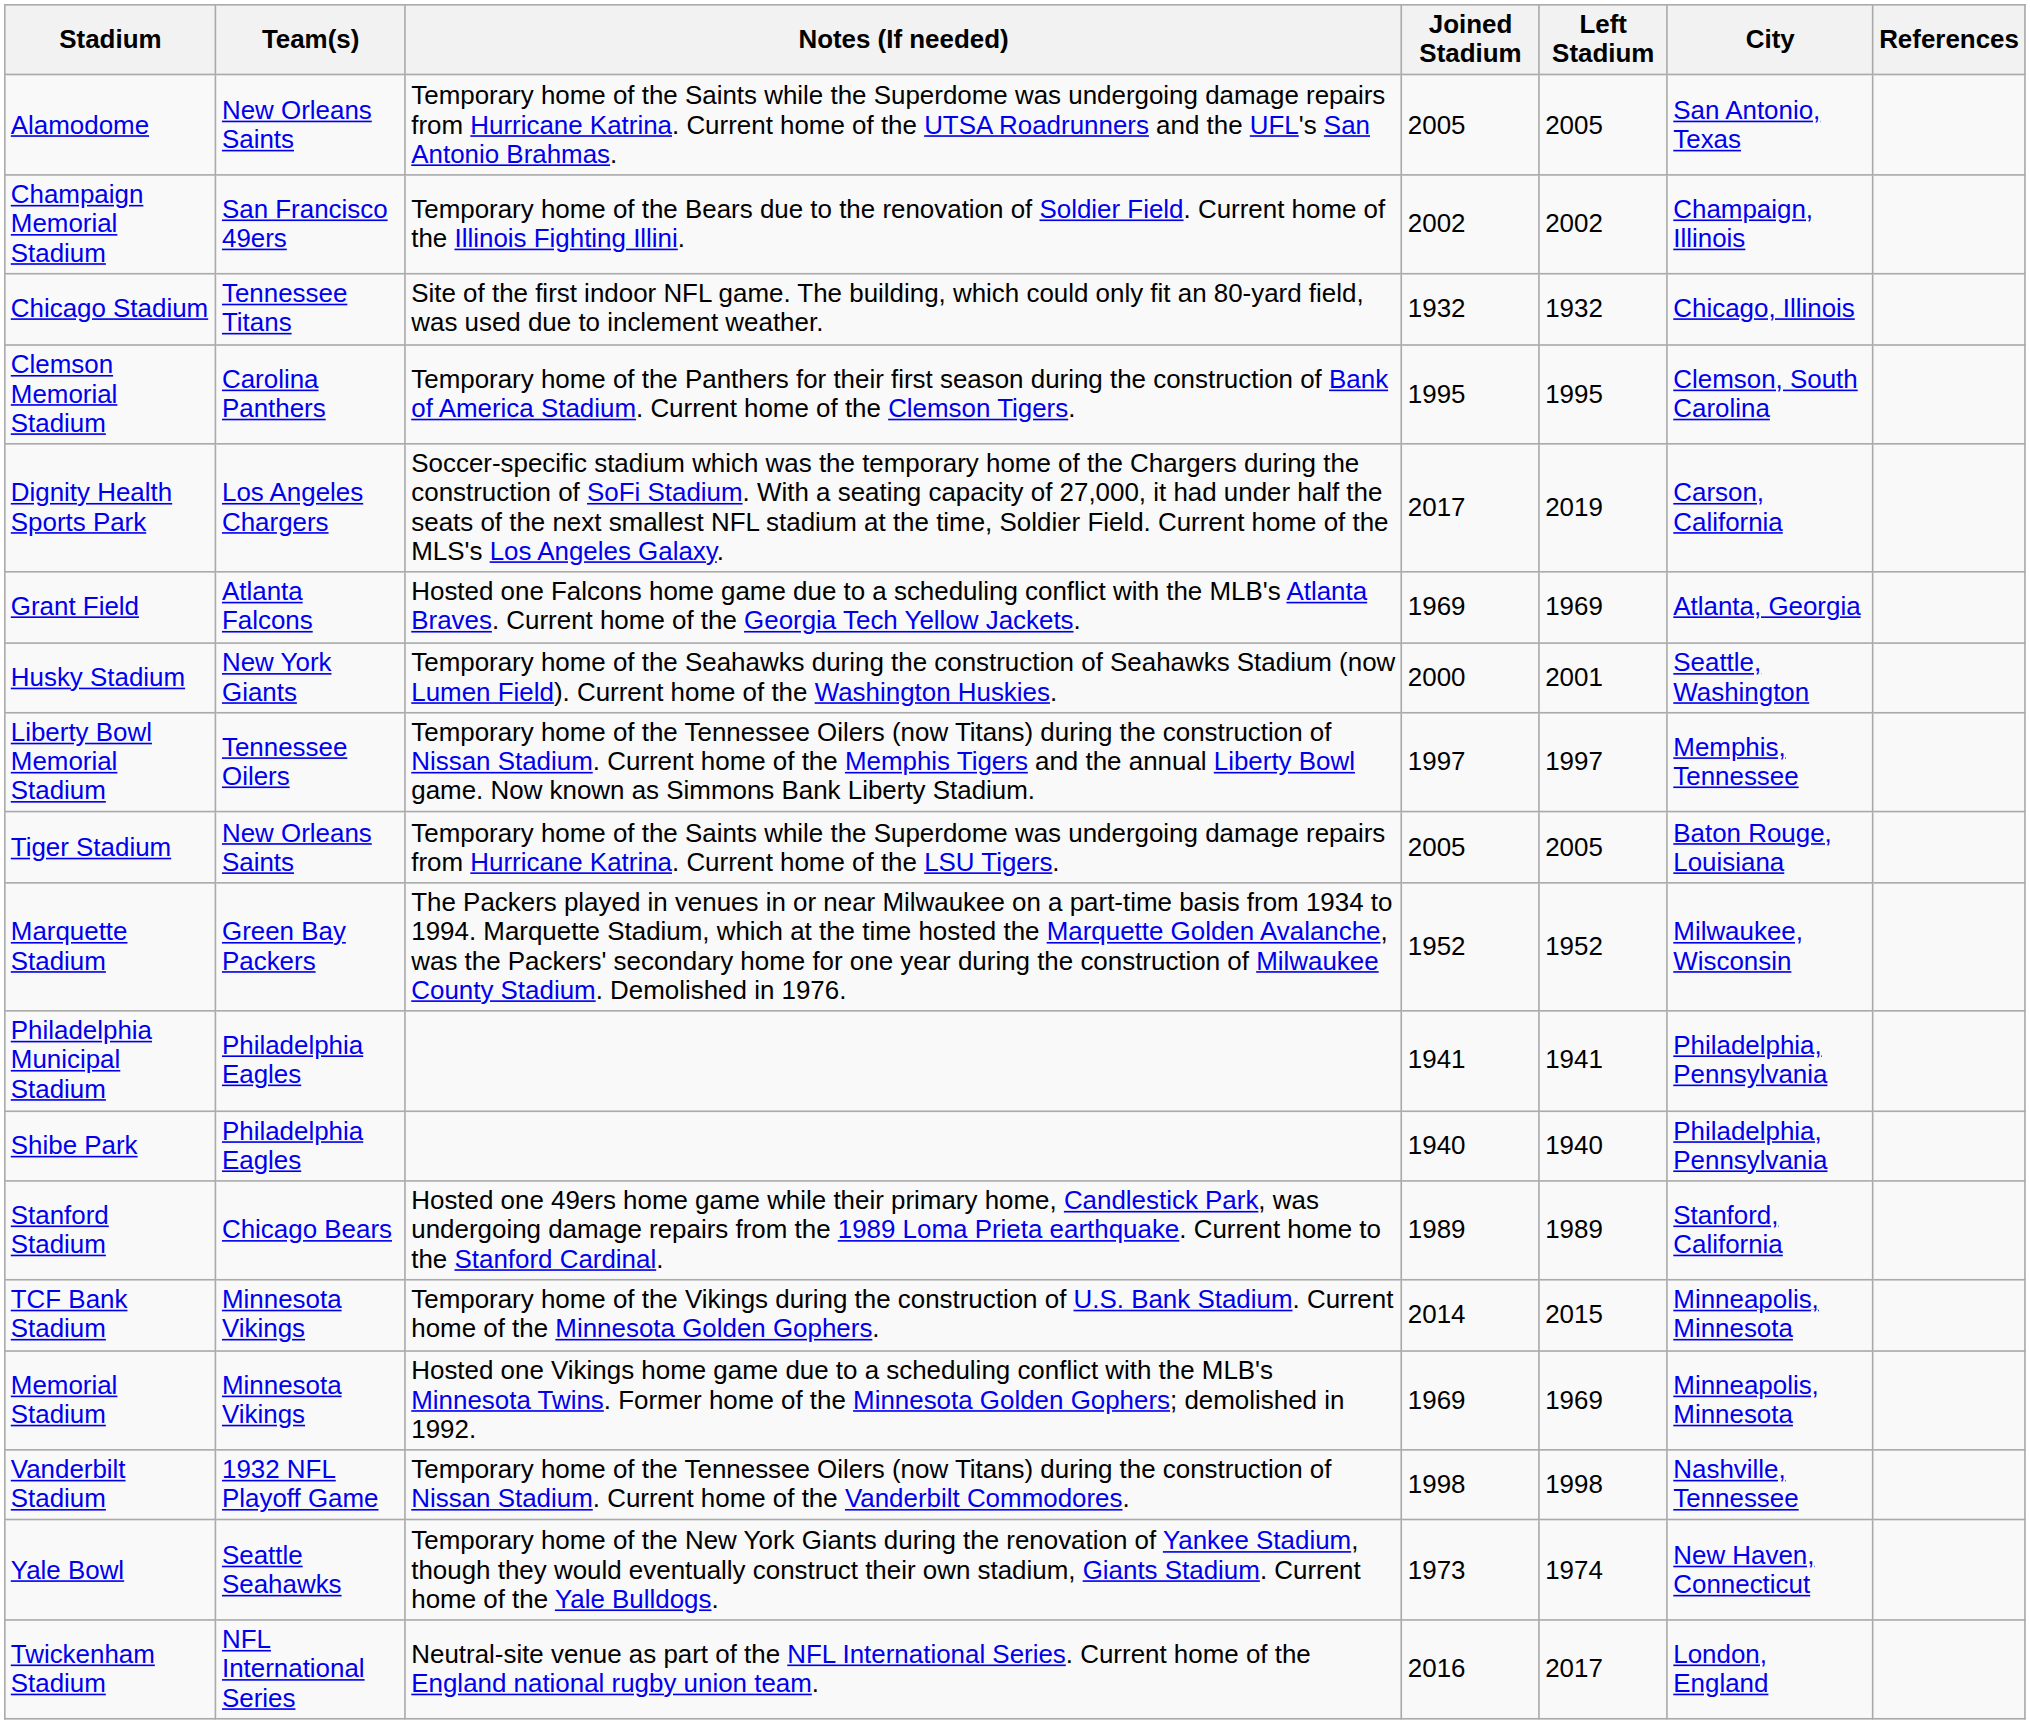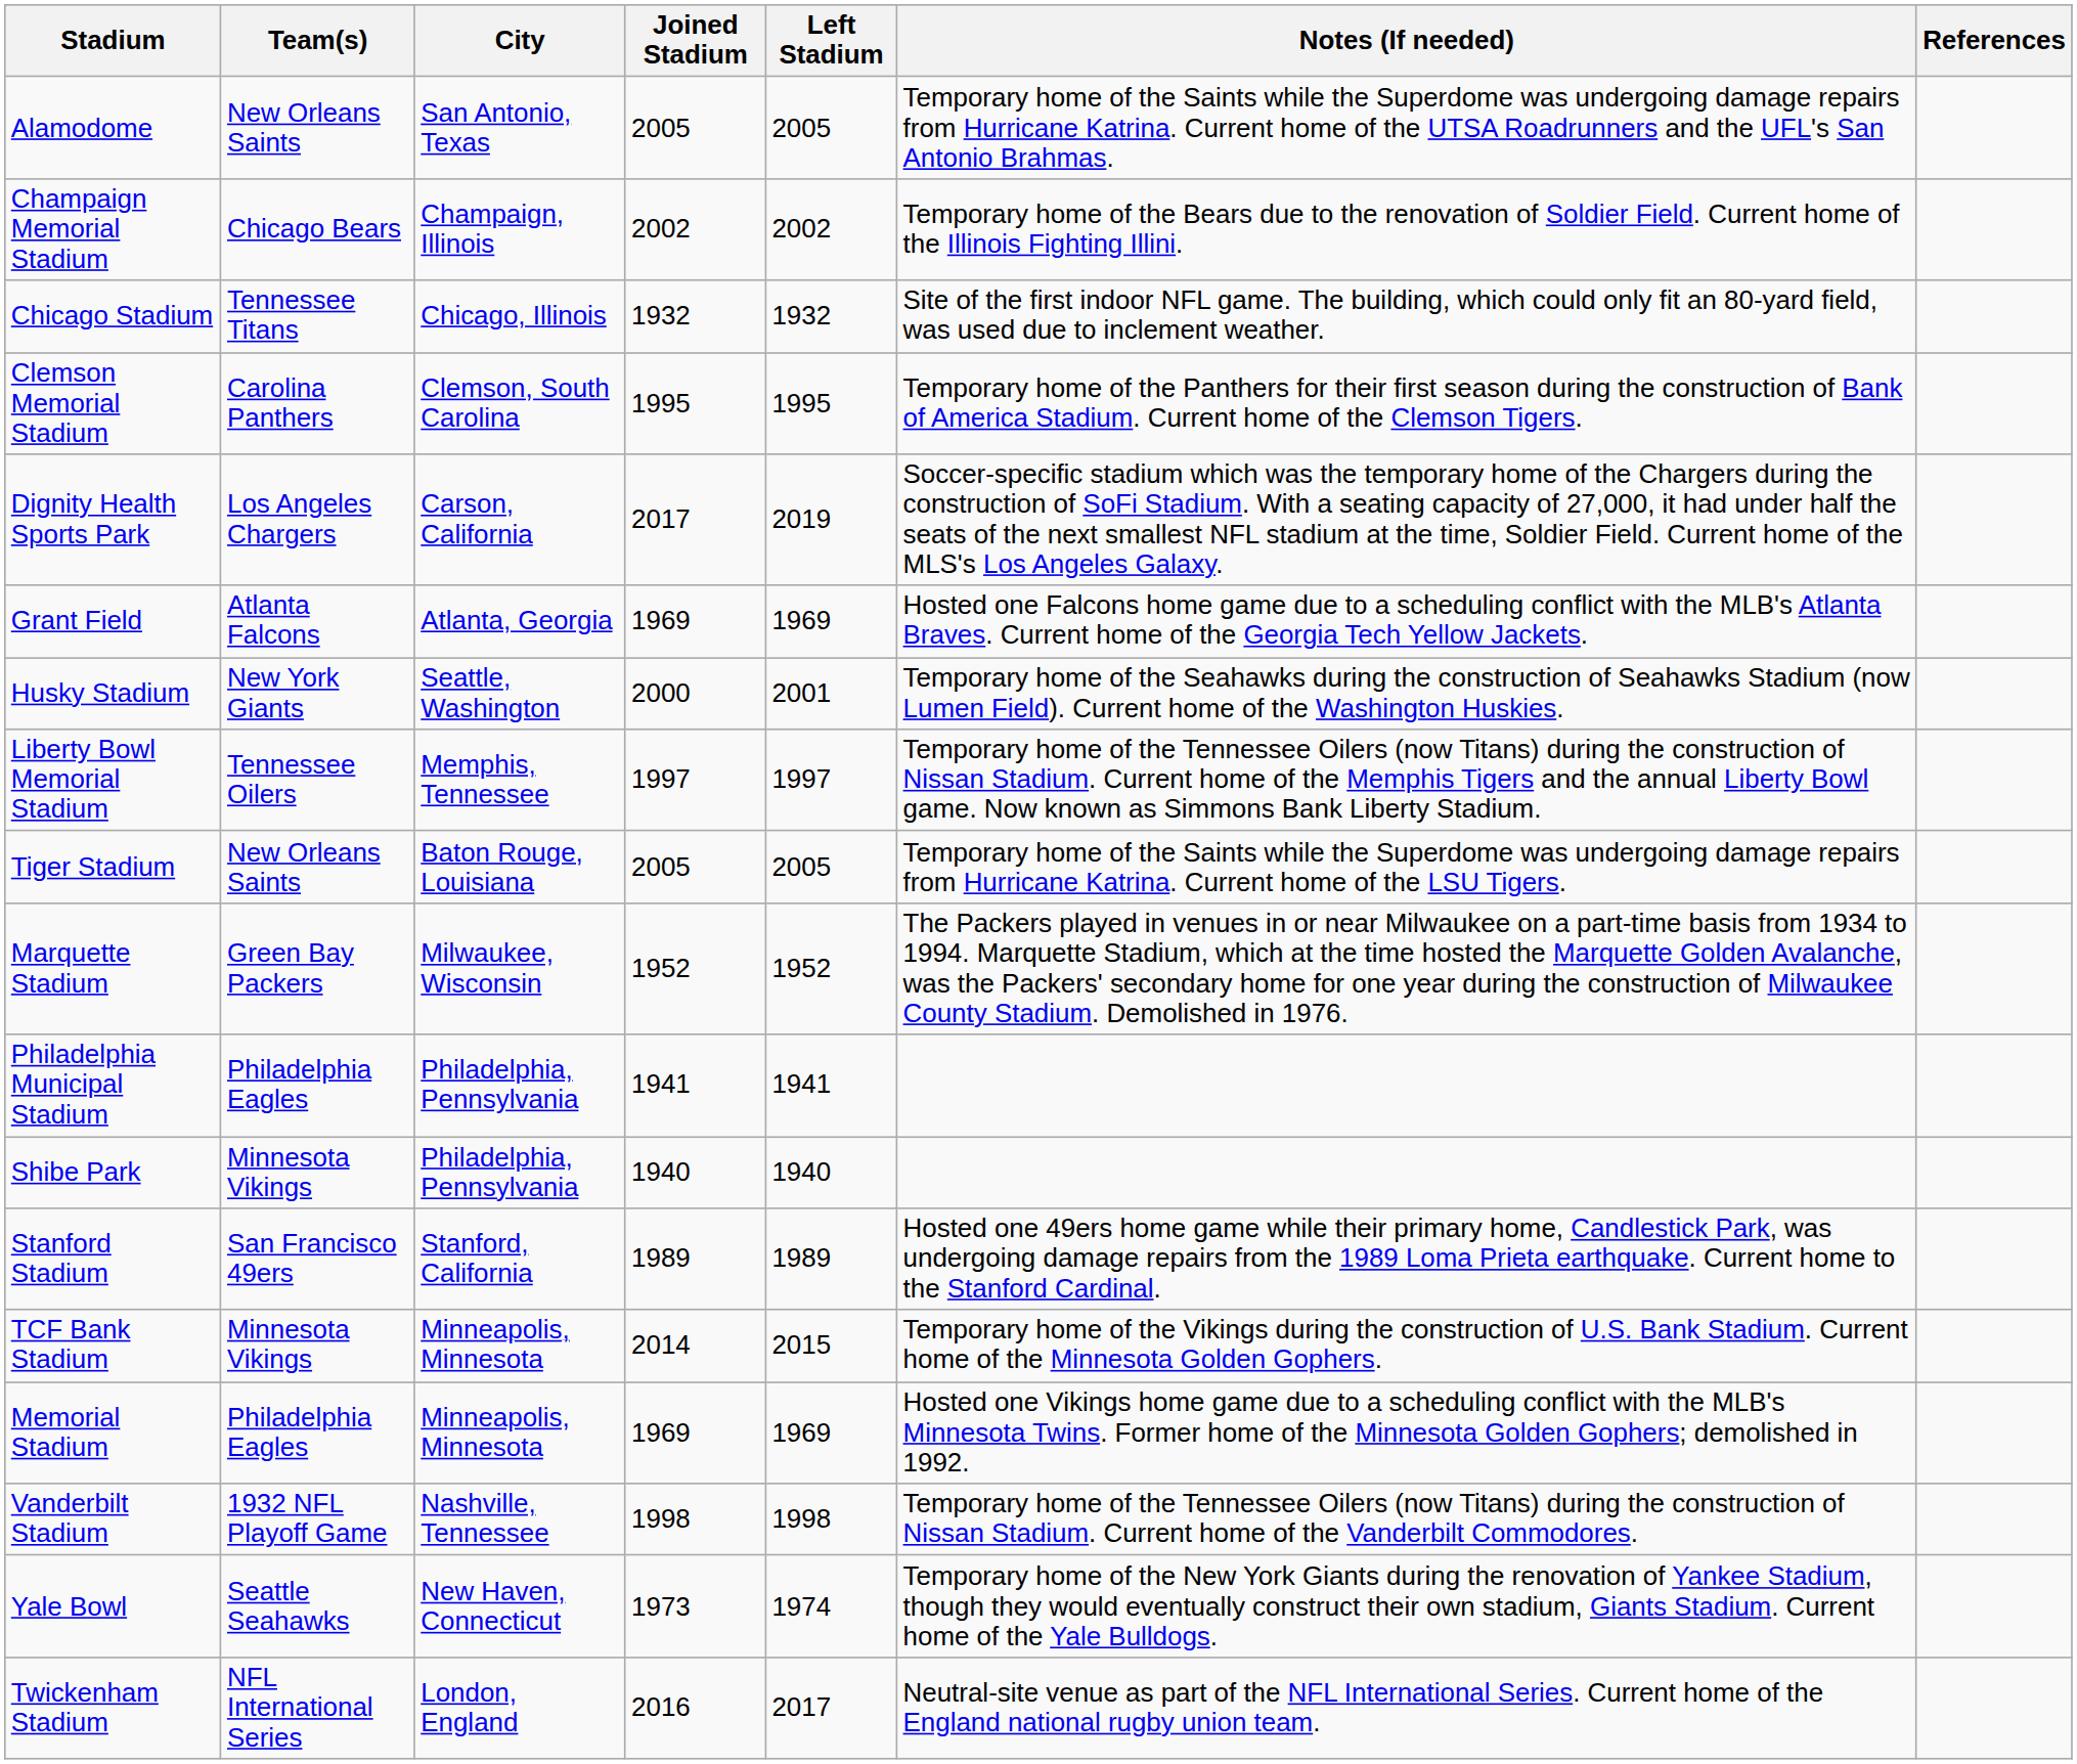 <table class="wikitable sortable">
 <tr>
 <th>Stadium</th>
 <th>Team(s)</th>
-<th>Notes (If needed)</th>
+<th>City</th>
 <th>Joined Stadium</th>
 <th>Left Stadium</th>
-<th>City</th>
+<th>Notes (If needed)</th>
 <th>References</th>
 </tr>
 <tr>
 <td><a href='#'>Alamodome</a></td>
 <td><a href='#'>New Orleans Saints</a></td>
-<td>Temporary home of the Saints while the Superdome was undergoing damage repairs from <a href='#'>Hurricane Katrina</a>. Current home of the <a href='#'>UTSA Roadrunners</a> and the <a href='#'>UFL</a>'s <a href='#'>San Antonio Brahmas</a>.</td>
+<td><a href='#'>San Antonio, Texas</a></td>
 <td>2005</td>
 <td>2005</td>
-<td><a href='#'>San Antonio, Texas</a></td>
+<td>Temporary home of the Saints while the Superdome was undergoing damage repairs from <a href='#'>Hurricane Katrina</a>. Current home of the <a href='#'>UTSA Roadrunners</a> and the <a href='#'>UFL</a>'s <a href='#'>San Antonio Brahmas</a>.</td>
 <td></td>
 </tr>
 <tr>
 <td><a href='#'>Champaign Memorial Stadium</a></td>
-<td><a href='#'>San Francisco 49ers</a></td>
-<td>Temporary home of the Bears due to the renovation of <a href='#'>Soldier Field</a>. Current home of the <a href='#'>Illinois Fighting Illini</a>.</td>
+<td><a href='#'>Chicago Bears</a></td>
+<td><a href='#'>Champaign, Illinois</a></td>
 <td>2002</td>
 <td>2002</td>
-<td><a href='#'>Champaign, Illinois</a></td>
+<td>Temporary home of the Bears due to the renovation of <a href='#'>Soldier Field</a>. Current home of the <a href='#'>Illinois Fighting Illini</a>.</td>
 <td></td>
 </tr>
 <tr>
 <td><a href='#'>Chicago Stadium</a></td>
 <td><a href='#'>Tennessee Titans</a></td>
-<td>Site of the first indoor NFL game. The building, which could only fit an 80-yard field, was used due to inclement weather.</td>
+<td><a href='#'>Chicago, Illinois</a></td>
 <td>1932</td>
 <td>1932</td>
-<td><a href='#'>Chicago, Illinois</a></td>
+<td>Site of the first indoor NFL game. The building, which could only fit an 80-yard field, was used due to inclement weather.</td>
 <td></td>
 </tr>
 <tr>
 <td><a href='#'>Clemson Memorial Stadium</a></td>
 <td><a href='#'>Carolina Panthers</a></td>
-<td>Temporary home of the Panthers for their first season during the construction of <a href='#'>Bank of America Stadium</a>. Current home of the <a href='#'>Clemson Tigers</a>.</td>
+<td><a href='#'>Clemson, South Carolina</a></td>
 <td>1995</td>
 <td>1995</td>
-<td><a href='#'>Clemson, South Carolina</a></td>
+<td>Temporary home of the Panthers for their first season during the construction of <a href='#'>Bank of America Stadium</a>. Current home of the <a href='#'>Clemson Tigers</a>.</td>
 <td></td>
 </tr>
 <tr>
 <td><a href='#'>Dignity Health Sports Park</a></td>
 <td><a href='#'>Los Angeles Chargers</a></td>
-<td>Soccer-specific stadium which was the temporary home of the Chargers during the construction of <a href='#'>SoFi Stadium</a>. With a seating capacity of 27,000, it had under half the seats of the next smallest NFL stadium at the time, Soldier Field. Current home of the MLS's <a href='#'>Los Angeles Galaxy</a>.</td>
+<td><a href='#'>Carson, California</a></td>
 <td>2017</td>
 <td>2019</td>
-<td><a href='#'>Carson, California</a></td>
+<td>Soccer-specific stadium which was the temporary home of the Chargers during the construction of <a href='#'>SoFi Stadium</a>. With a seating capacity of 27,000, it had under half the seats of the next smallest NFL stadium at the time, Soldier Field. Current home of the MLS's <a href='#'>Los Angeles Galaxy</a>.</td>
 <td></td>
 </tr>
 <tr>
 <td><a href='#'>Grant Field</a></td>
 <td><a href='#'>Atlanta Falcons</a></td>
-<td>Hosted one Falcons home game due to a scheduling conflict with the MLB's <a href='#'>Atlanta Braves</a>. Current home of the <a href='#'>Georgia Tech Yellow Jackets</a>.</td>
+<td><a href='#'>Atlanta, Georgia</a></td>
 <td>1969</td>
 <td>1969</td>
-<td><a href='#'>Atlanta, Georgia</a></td>
+<td>Hosted one Falcons home game due to a scheduling conflict with the MLB's <a href='#'>Atlanta Braves</a>. Current home of the <a href='#'>Georgia Tech Yellow Jackets</a>.</td>
 <td></td>
 </tr>
 <tr>
 <td><a href='#'>Husky Stadium</a></td>
 <td><a href='#'>New York Giants</a></td>
-<td>Temporary home of the Seahawks during the construction of Seahawks Stadium (now <a href='#'>Lumen Field</a>). Current home of the <a href='#'>Washington Huskies</a>.</td>
+<td><a href='#'>Seattle, Washington</a></td>
 <td>2000</td>
 <td>2001</td>
-<td><a href='#'>Seattle, Washington</a></td>
+<td>Temporary home of the Seahawks during the construction of Seahawks Stadium (now <a href='#'>Lumen Field</a>). Current home of the <a href='#'>Washington Huskies</a>.</td>
 <td></td>
 </tr>
 <tr>
 <td><a href='#'>Liberty Bowl Memorial Stadium</a></td>
 <td><a href='#'>Tennessee Oilers</a></td>
-<td>Temporary home of the Tennessee Oilers (now Titans) during the construction of <a href='#'>Nissan Stadium</a>. Current home of the <a href='#'>Memphis Tigers</a> and the annual <a href='#'>Liberty Bowl</a> game. Now known as Simmons Bank Liberty Stadium.</td>
+<td><a href='#'>Memphis, Tennessee</a></td>
 <td>1997</td>
 <td>1997</td>
-<td><a href='#'>Memphis, Tennessee</a></td>
+<td>Temporary home of the Tennessee Oilers (now Titans) during the construction of <a href='#'>Nissan Stadium</a>. Current home of the <a href='#'>Memphis Tigers</a> and the annual <a href='#'>Liberty Bowl</a> game. Now known as Simmons Bank Liberty Stadium.</td>
 <td></td>
 </tr>
 <tr>
 <td><a href='#'>Tiger Stadium</a></td>
 <td><a href='#'>New Orleans Saints</a></td>
-<td>Temporary home of the Saints while the Superdome was undergoing damage repairs from <a href='#'>Hurricane Katrina</a>. Current home of the <a href='#'>LSU Tigers</a>.</td>
+<td><a href='#'>Baton Rouge, Louisiana</a></td>
 <td>2005</td>
 <td>2005</td>
-<td><a href='#'>Baton Rouge, Louisiana</a></td>
+<td>Temporary home of the Saints while the Superdome was undergoing damage repairs from <a href='#'>Hurricane Katrina</a>. Current home of the <a href='#'>LSU Tigers</a>.</td>
 <td></td>
 </tr>
 <tr>
 <td><a href='#'>Marquette Stadium</a></td>
 <td><a href='#'>Green Bay Packers</a></td>
-<td>The Packers played in venues in or near Milwaukee on a part-time basis from 1934 to 1994. Marquette Stadium, which at the time hosted the <a href='#'>Marquette Golden Avalanche</a>, was the Packers' secondary home for one year during the construction of <a href='#'>Milwaukee County Stadium</a>. Demolished in 1976.</td>
+<td><a href='#'>Milwaukee, Wisconsin</a></td>
 <td>1952</td>
 <td>1952</td>
-<td><a href='#'>Milwaukee, Wisconsin</a></td>
+<td>The Packers played in venues in or near Milwaukee on a part-time basis from 1934 to 1994. Marquette Stadium, which at the time hosted the <a href='#'>Marquette Golden Avalanche</a>, was the Packers' secondary home for one year during the construction of <a href='#'>Milwaukee County Stadium</a>. Demolished in 1976.</td>
 <td></td>
 </tr>
 <tr>
 <td><a href='#'>Philadelphia Municipal Stadium</a></td>
 <td><a href='#'>Philadelphia Eagles</a></td>
-<td></td>
+<td><a href='#'>Philadelphia, Pennsylvania</a></td>
 <td>1941</td>
 <td>1941</td>
-<td><a href='#'>Philadelphia, Pennsylvania</a></td>
+<td></td>
 <td></td>
 </tr>
 <tr>
 <td><a href='#'>Shibe Park</a></td>
-<td><a href='#'>Philadelphia Eagles</a></td>
-<td></td>
+<td><a href='#'>Minnesota Vikings</a></td>
+<td><a href='#'>Philadelphia, Pennsylvania</a></td>
 <td>1940</td>
 <td>1940</td>
-<td><a href='#'>Philadelphia, Pennsylvania</a></td>
+<td></td>
 <td></td>
 </tr>
 <tr>
 <td><a href='#'>Stanford Stadium</a></td>
-<td><a href='#'>Chicago Bears</a></td>
-<td>Hosted one 49ers home game while their primary home, <a href='#'>Candlestick Park</a>, was undergoing damage repairs from the <a href='#'>1989 Loma Prieta earthquake</a>. Current home to the <a href='#'>Stanford Cardinal</a>.</td>
+<td><a href='#'>San Francisco 49ers</a></td>
+<td><a href='#'>Stanford, California</a></td>
 <td>1989</td>
 <td>1989</td>
-<td><a href='#'>Stanford, California</a></td>
+<td>Hosted one 49ers home game while their primary home, <a href='#'>Candlestick Park</a>, was undergoing damage repairs from the <a href='#'>1989 Loma Prieta earthquake</a>. Current home to the <a href='#'>Stanford Cardinal</a>.</td>
 <td></td>
 </tr>
 <tr>
 <td><a href='#'>TCF Bank Stadium</a></td>
 <td><a href='#'>Minnesota Vikings</a></td>
-<td>Temporary home of the Vikings during the construction of <a href='#'>U.S. Bank Stadium</a>. Current home of the <a href='#'>Minnesota Golden Gophers</a>.</td>
+<td><a href='#'>Minneapolis, Minnesota</a></td>
 <td>2014</td>
 <td>2015</td>
-<td><a href='#'>Minneapolis, Minnesota</a></td>
+<td>Temporary home of the Vikings during the construction of <a href='#'>U.S. Bank Stadium</a>. Current home of the <a href='#'>Minnesota Golden Gophers</a>.</td>
 <td></td>
 </tr>
 <tr>
 <td><a href='#'>Memorial Stadium</a></td>
-<td><a href='#'>Minnesota Vikings</a></td>
-<td>Hosted one Vikings home game due to a scheduling conflict with the MLB's <a href='#'>Minnesota Twins</a>. Former home of the <a href='#'>Minnesota Golden Gophers</a>; demolished in 1992.</td>
+<td><a href='#'>Philadelphia Eagles</a></td>
+<td><a href='#'>Minneapolis, Minnesota</a></td>
 <td>1969</td>
 <td>1969</td>
-<td><a href='#'>Minneapolis, Minnesota</a></td>
+<td>Hosted one Vikings home game due to a scheduling conflict with the MLB's <a href='#'>Minnesota Twins</a>. Former home of the <a href='#'>Minnesota Golden Gophers</a>; demolished in 1992.</td>
 <td></td>
 </tr>
 <tr>
 <td><a href='#'>Vanderbilt Stadium</a></td>
 <td><a href='#'>1932 NFL Playoff Game</a></td>
-<td>Temporary home of the Tennessee Oilers (now Titans) during the construction of <a href='#'>Nissan Stadium</a>. Current home of the <a href='#'>Vanderbilt Commodores</a>.</td>
+<td><a href='#'>Nashville, Tennessee</a></td>
 <td>1998</td>
 <td>1998</td>
-<td><a href='#'>Nashville, Tennessee</a></td>
+<td>Temporary home of the Tennessee Oilers (now Titans) during the construction of <a href='#'>Nissan Stadium</a>. Current home of the <a href='#'>Vanderbilt Commodores</a>.</td>
 <td></td>
 </tr>
 <tr>
 <td><a href='#'>Yale Bowl</a></td>
 <td><a href='#'>Seattle Seahawks</a></td>
-<td>Temporary home of the New York Giants during the renovation of <a href='#'>Yankee Stadium</a>, though they would eventually construct their own stadium, <a href='#'>Giants Stadium</a>. Current home of the <a href='#'>Yale Bulldogs</a>.</td>
+<td><a href='#'>New Haven, Connecticut</a></td>
 <td>1973</td>
 <td>1974</td>
-<td><a href='#'>New Haven, Connecticut</a></td>
+<td>Temporary home of the New York Giants during the renovation of <a href='#'>Yankee Stadium</a>, though they would eventually construct their own stadium, <a href='#'>Giants Stadium</a>. Current home of the <a href='#'>Yale Bulldogs</a>.</td>
 <td></td>
 </tr>
 <tr>
 <td><a href='#'>Twickenham Stadium</a></td>
 <td><a href='#'>NFL International Series</a></td>
-<td>Neutral-site venue as part of the <a href='#'>NFL International Series</a>. Current home of the <a href='#'>England national rugby union team</a>.</td>
+<td><a href='#'>London, England</a></td>
 <td>2016</td>
 <td>2017</td>
-<td><a href='#'>London, England</a></td>
+<td>Neutral-site venue as part of the <a href='#'>NFL International Series</a>. Current home of the <a href='#'>England national rugby union team</a>.</td>
 <td></td>
 </tr>
 </table>
